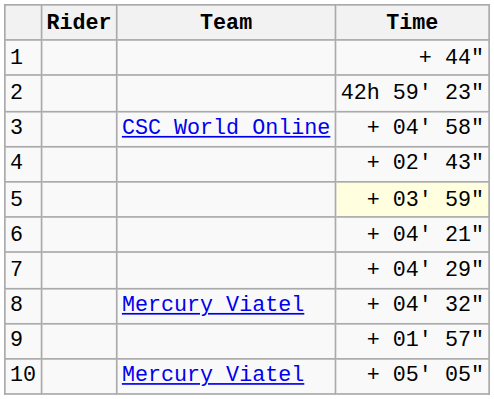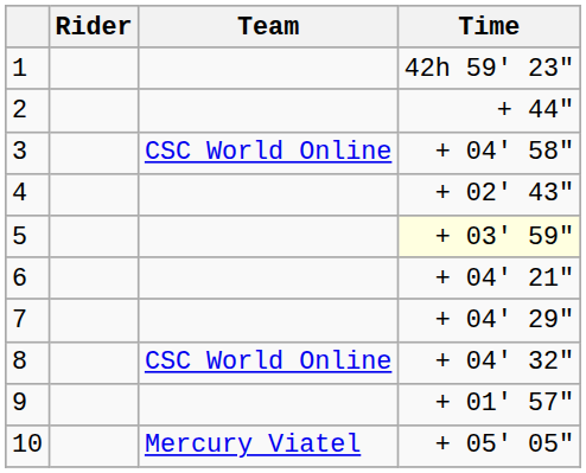 <table class=wikitable>
 <tr>
 <th></th>
 <th>Rider</th>
 <th>Team</th>
 <th>Time</th>
 </tr>
 <tr>
 <td>1</td>
 <td> </td>
 <td></td>
-<td align=right>+ 44"</td>
+<td align=right>42h 59' 23"</td>
 </tr>
 <tr>
 <td>2</td>
 <td></td>
 <td></td>
-<td align=right>42h 59' 23"</td>
+<td align=right>+ 44"</td>
 </tr>
 <tr>
 <td>3</td>
 <td></td>
 <td><a href='#'>CSC World Online</a></td>
 <td align=right>+ 04' 58"</td>
 </tr>
 <tr>
 <td>4</td>
 <td></td>
 <td></td>
 <td align=right>+ 02' 43"</td>
 </tr>
 <tr>
 <td>5</td>
 <td></td>
 <td></td>
 <td align=right style="background: lightyellow;">+ 03' 59"</td>
 </tr>
 <tr>
 <td>6</td>
 <td></td>
 <td></td>
 <td align=right>+ 04' 21"</td>
 </tr>
 <tr>
 <td>7</td>
 <td></td>
 <td></td>
 <td align=right>+ 04' 29"</td>
 </tr>
 <tr>
 <td>8</td>
 <td></td>
-<td><a href='#'>Mercury Viatel</a></td>
+<td><a href='#'>CSC World Online</a></td>
 <td align=right>+ 04' 32"</td>
 </tr>
 <tr>
 <td>9</td>
 <td></td>
 <td></td>
 <td align=right>+ 01' 57"</td>
 </tr>
 <tr>
 <td>10</td>
 <td></td>
 <td><a href='#'>Mercury Viatel</a></td>
 <td align=right>+ 05' 05"</td>
 </tr>
 </table>
